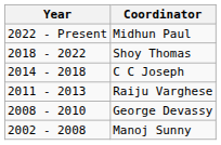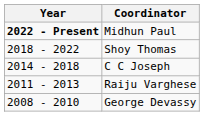 <table class="wikitable">
 <tr>
 <th>Year</th>
 <th>Coordinator</th>
 </tr>
 <tr>
-<td>2022 - Present</td>
+<td><strong>2022 - Present</strong></td>
 <td>Midhun Paul</td>
 </tr>
 <tr>
 <td>2018 - 2022</td>
 <td>Shoy Thomas</td>
 </tr>
 <tr>
 <td>2014 - 2018</td>
 <td>C C Joseph</td>
 </tr>
 <tr>
 <td>2011 - 2013</td>
 <td>Raiju Varghese</td>
 </tr>
 <tr>
 <td>2008 - 2010</td>
 <td>George Devassy</td>
 </tr>
-<tr>
-<td>2002 - 2008</td>
-<td>Manoj Sunny</td>
-</tr>
 </table>
